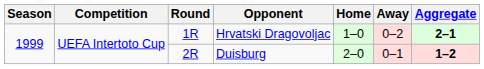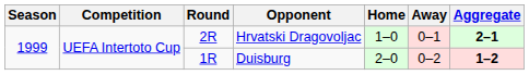 <table class="wikitable" style="font-size:100%; text-align: center;">
 <tr>
 <th>Season</th>
 <th>Competition</th>
 <th>Round</th>
 <th>Opponent</th>
 <th>Home</th>
 <th>Away</th>
 <th><a href='#'>Aggregate</a></th>
 </tr>
 <tr>
 <td rowspan=2><a href='#'>1999</a></td>
 <td rowspan=2><a href='#'>UEFA Intertoto Cup</a></td>
-<td><a href='#'>1R</a></td>
+<td><a href='#'>2R</a></td>
 <td align="left"> <a href='#'>Hrvatski Dragovoljac</a></td>
 <td bgcolor="#ddffdd" style="text-align:center;">1–0</td>
-<td bgcolor="#ffdddd" style="text-align:center;">0–2</td>
+<td bgcolor="#ffdddd" style="text-align:center;">0–1</td>
 <td bgcolor="#DDFFDD" style="text-align:center;"><strong>2–1</strong></td>
 </tr>
 <tr>
-<td><a href='#'>2R</a></td>
+<td><a href='#'>1R</a></td>
 <td align="left"> <a href='#'>Duisburg</a></td>
 <td bgcolor="#ddffdd" style="text-align:center;">2–0</td>
-<td bgcolor="#ffdddd" style="text-align:center;">0–1</td>
+<td bgcolor="#ffdddd" style="text-align:center;">0–2</td>
 <td bgcolor="#ffdddd" style="text-align:center;"><strong>1–2</strong></td>
 </tr>
 </table>
